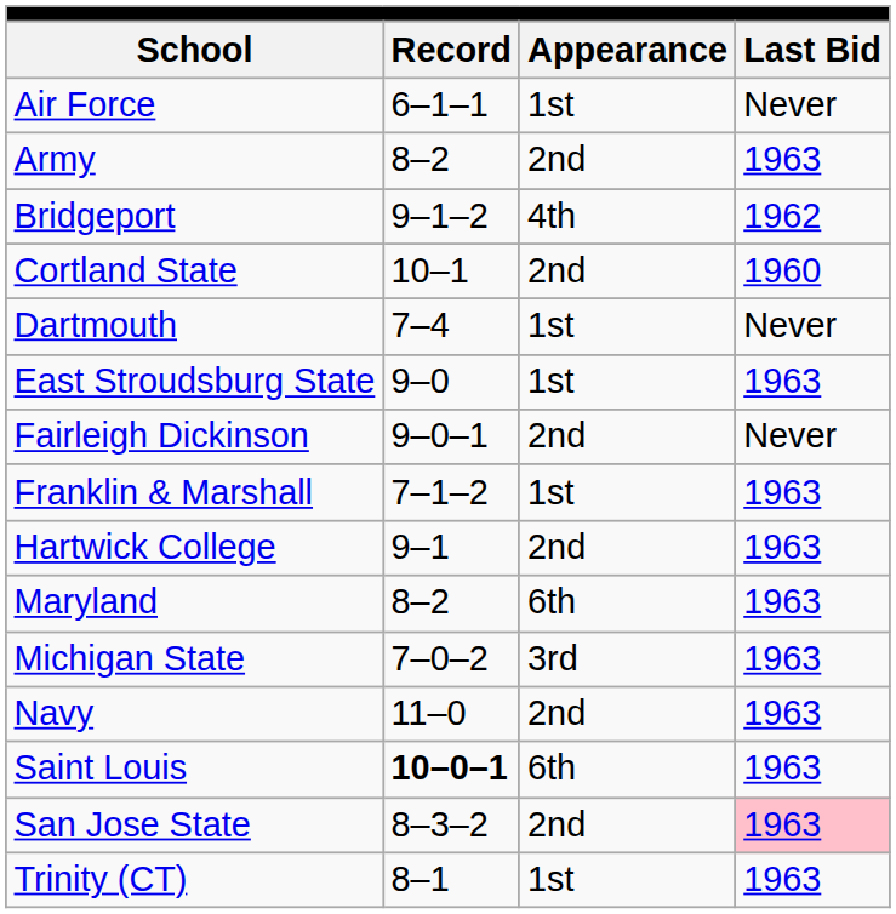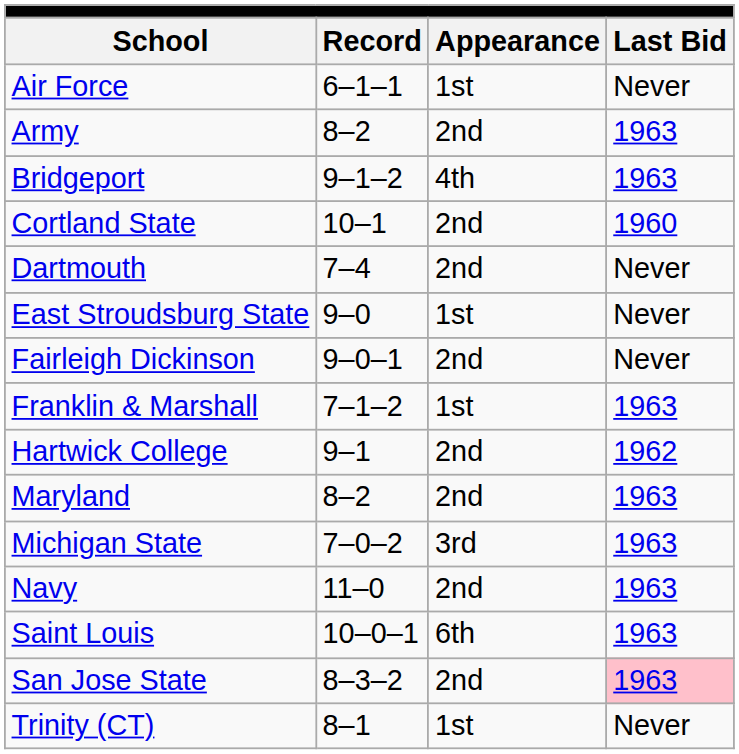 <table class="wikitable">
 <tr>
 <th colspan="5" style="background:#000000"></th>
 </tr>
 <tr>
 <th>School</th>
 <th>Record</th>
 <th>Appearance</th>
 <th>Last Bid</th>
 </tr>
 <tr>
 <td><a href='#'>Air Force</a></td>
 <td>6–1–1</td>
 <td>1st</td>
 <td>Never</td>
 </tr>
 <tr>
 <td><a href='#'>Army</a></td>
 <td>8–2</td>
 <td>2nd</td>
 <td><a href='#'>1963</a></td>
 </tr>
 <tr>
 <td><a href='#'>Bridgeport</a></td>
 <td>9–1–2</td>
 <td>4th</td>
-<td><a href='#'>1962</a></td>
+<td><a href='#'>1963</a></td>
 </tr>
 <tr>
 <td><a href='#'>Cortland State</a></td>
 <td>10–1</td>
 <td>2nd</td>
 <td><a href='#'>1960</a></td>
 </tr>
 <tr>
 <td><a href='#'>Dartmouth</a></td>
 <td>7–4</td>
-<td>1st</td>
+<td>2nd</td>
 <td>Never</td>
 </tr>
 <tr>
 <td><a href='#'>East Stroudsburg State</a></td>
 <td>9–0</td>
 <td>1st</td>
-<td><a href='#'>1963</a></td>
+<td>Never</td>
 </tr>
 <tr>
 <td><a href='#'>Fairleigh Dickinson</a></td>
 <td>9–0–1</td>
 <td>2nd</td>
 <td>Never</td>
 </tr>
 <tr>
 <td><a href='#'>Franklin & Marshall</a></td>
 <td>7–1–2</td>
 <td>1st</td>
 <td><a href='#'>1963</a></td>
 </tr>
 <tr>
 <td><a href='#'>Hartwick College</a></td>
 <td>9–1</td>
 <td>2nd</td>
-<td><a href='#'>1963</a></td>
+<td><a href='#'>1962</a></td>
 </tr>
 <tr>
 <td><a href='#'>Maryland</a></td>
 <td>8–2</td>
-<td>6th</td>
+<td>2nd</td>
 <td><a href='#'>1963</a></td>
 </tr>
 <tr>
 <td><a href='#'>Michigan State</a></td>
 <td>7–0–2</td>
 <td>3rd</td>
 <td><a href='#'>1963</a></td>
 </tr>
 <tr>
 <td><a href='#'>Navy</a></td>
 <td>11–0</td>
 <td>2nd</td>
 <td><a href='#'>1963</a></td>
 </tr>
 <tr>
 <td><a href='#'>Saint Louis</a></td>
-<td><strong>10–0–1</strong></td>
+<td>10–0–1</td>
 <td>6th</td>
 <td><a href='#'>1963</a></td>
 </tr>
 <tr>
 <td><a href='#'>San Jose State</a></td>
 <td>8–3–2</td>
 <td>2nd</td>
 <td style="background: pink;"><a href='#'>1963</a></td>
 </tr>
 <tr>
 <td><a href='#'>Trinity (CT)</a></td>
 <td>8–1</td>
 <td>1st</td>
-<td><a href='#'>1963</a></td>
+<td>Never</td>
 </tr>
 </table>
